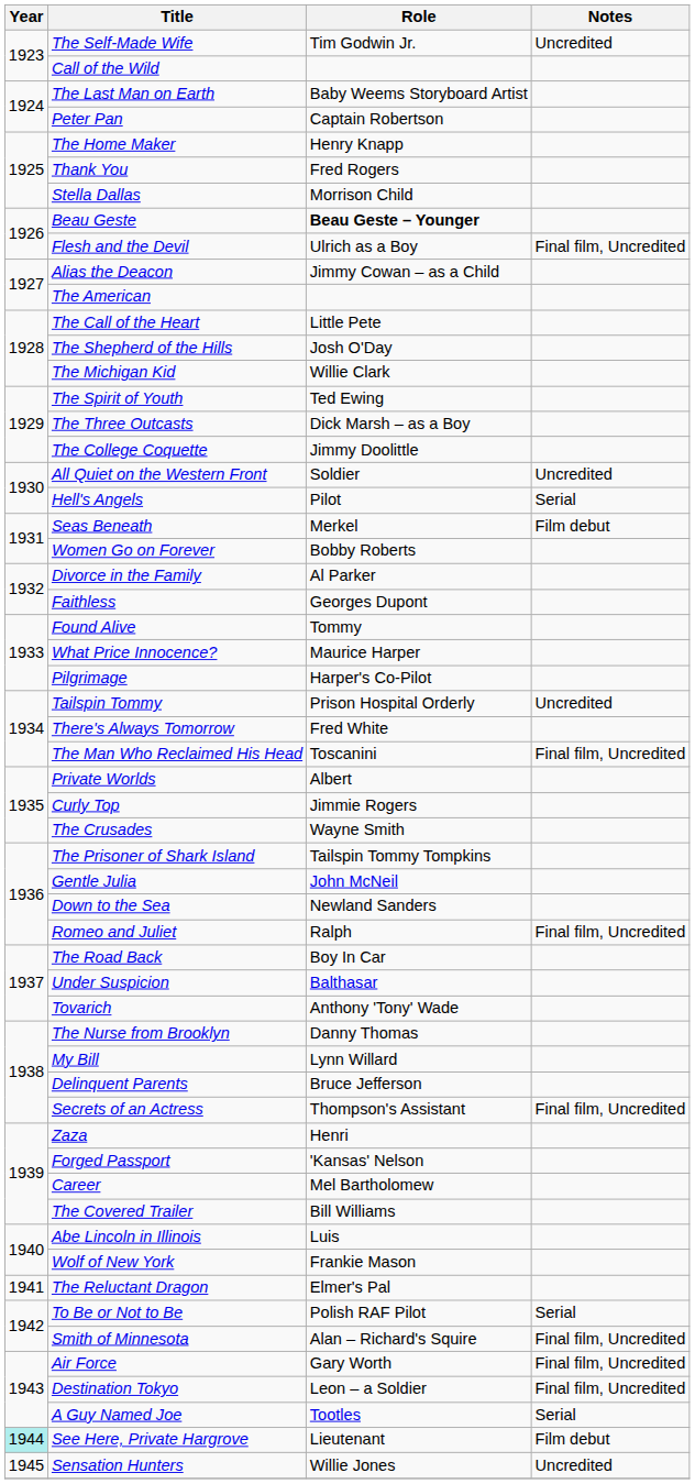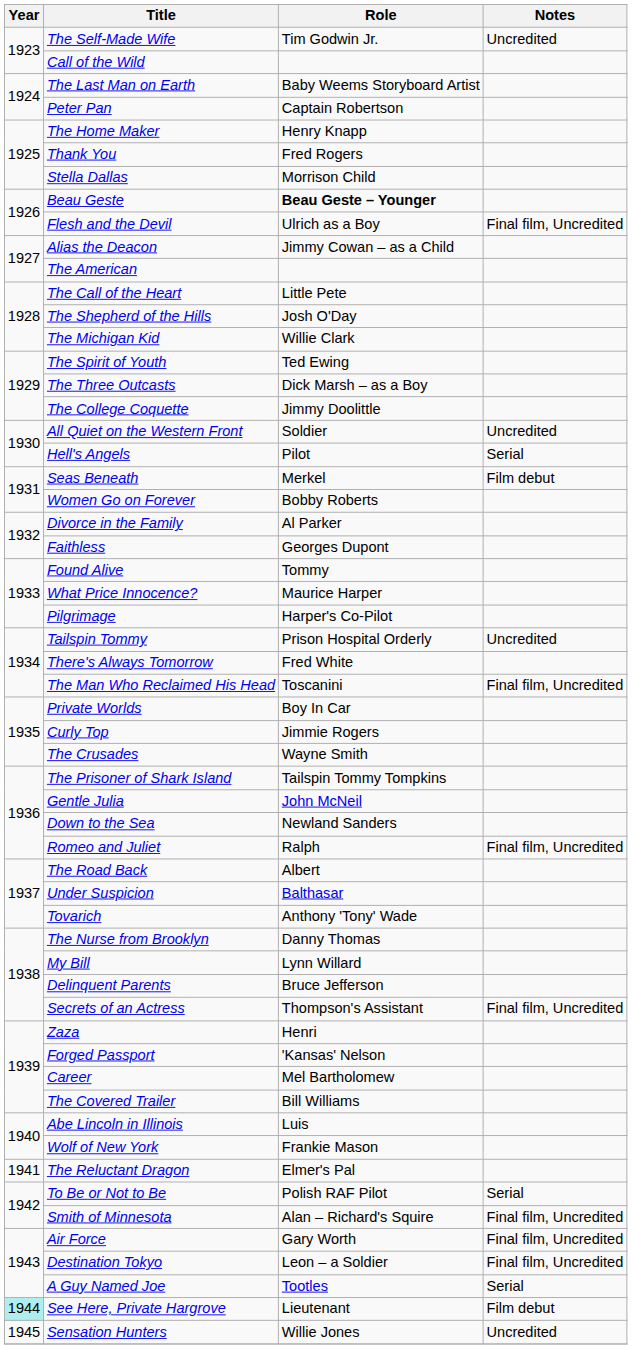 <table class="wikitable">
 <tr>
 <th>Year</th>
 <th>Title</th>
 <th>Role</th>
 <th>Notes</th>
 </tr>
 <tr>
 <td rowspan=2>1923</td>
 <td><em><a href='#'>The Self-Made Wife</a></em></td>
 <td>Tim Godwin Jr.</td>
 <td>Uncredited</td>
 </tr>
 <tr>
 <td><em><a href='#'>Call of the Wild</a></em></td>
 <td></td>
 <td></td>
 </tr>
 <tr>
 <td rowspan=2>1924</td>
 <td><em><a href='#'>The Last Man on Earth</a></em></td>
 <td>Baby Weems Storyboard Artist</td>
 <td></td>
 </tr>
 <tr>
 <td><em><a href='#'>Peter Pan</a></em></td>
 <td>Captain Robertson</td>
 <td></td>
 </tr>
 <tr>
 <td rowspan=3>1925</td>
 <td><em><a href='#'>The Home Maker</a></em></td>
 <td>Henry Knapp</td>
 <td></td>
 </tr>
 <tr>
 <td><em><a href='#'>Thank You</a></em></td>
 <td>Fred Rogers</td>
 <td></td>
 </tr>
 <tr>
 <td><em><a href='#'>Stella Dallas</a></em></td>
 <td>Morrison Child</td>
 <td></td>
 </tr>
 <tr>
 <td rowspan=2>1926</td>
 <td><em><a href='#'>Beau Geste</a></em></td>
 <td><strong>Beau Geste – Younger</strong></td>
 <td></td>
 </tr>
 <tr>
 <td><em><a href='#'>Flesh and the Devil</a></em></td>
 <td>Ulrich as a Boy</td>
 <td>Final film, Uncredited</td>
 </tr>
 <tr>
 <td rowspan=2>1927</td>
 <td><em><a href='#'>Alias the Deacon</a></em></td>
 <td>Jimmy Cowan – as a Child</td>
 <td></td>
 </tr>
 <tr>
 <td><em><a href='#'>The American</a></em></td>
 <td></td>
 <td></td>
 </tr>
 <tr>
 <td rowspan=3>1928</td>
 <td><em><a href='#'>The Call of the Heart</a></em></td>
 <td>Little Pete</td>
 <td></td>
 </tr>
 <tr>
 <td><em><a href='#'>The Shepherd of the Hills</a></em></td>
 <td>Josh O'Day</td>
 <td></td>
 </tr>
 <tr>
 <td><em><a href='#'>The Michigan Kid</a></em></td>
 <td>Willie Clark</td>
 <td></td>
 </tr>
 <tr>
 <td rowspan=3>1929</td>
 <td><em><a href='#'>The Spirit of Youth</a></em></td>
 <td>Ted Ewing</td>
 <td></td>
 </tr>
 <tr>
 <td><em><a href='#'>The Three Outcasts</a></em></td>
 <td>Dick Marsh – as a Boy</td>
 <td></td>
 </tr>
 <tr>
 <td><em><a href='#'>The College Coquette</a></em></td>
 <td>Jimmy Doolittle</td>
 <td></td>
 </tr>
 <tr>
 <td rowspan=2>1930</td>
 <td><em><a href='#'>All Quiet on the Western Front</a></em></td>
 <td>Soldier</td>
 <td>Uncredited</td>
 </tr>
 <tr>
 <td><em><a href='#'>Hell's Angels</a></em></td>
 <td>Pilot</td>
 <td>Serial</td>
 </tr>
 <tr>
 <td rowspan=2>1931</td>
 <td><em><a href='#'>Seas Beneath</a></em></td>
 <td>Merkel</td>
 <td>Film debut</td>
 </tr>
 <tr>
 <td><em><a href='#'>Women Go on Forever</a></em></td>
 <td>Bobby Roberts</td>
 <td></td>
 </tr>
 <tr>
 <td rowspan=2>1932</td>
 <td><em><a href='#'>Divorce in the Family</a></em></td>
 <td>Al Parker</td>
 <td></td>
 </tr>
 <tr>
 <td><em><a href='#'>Faithless</a></em></td>
 <td>Georges Dupont</td>
 <td></td>
 </tr>
 <tr>
 <td rowspan=3>1933</td>
 <td><em><a href='#'>Found Alive</a></em></td>
 <td>Tommy</td>
 <td></td>
 </tr>
 <tr>
 <td><em><a href='#'>What Price Innocence?</a></em></td>
 <td>Maurice Harper</td>
 <td></td>
 </tr>
 <tr>
 <td><em><a href='#'>Pilgrimage</a></em></td>
 <td>Harper's Co-Pilot</td>
 <td></td>
 </tr>
 <tr>
 <td rowspan=3>1934</td>
 <td><em><a href='#'>Tailspin Tommy</a></em></td>
 <td>Prison Hospital Orderly</td>
 <td>Uncredited</td>
 </tr>
 <tr>
 <td><em><a href='#'>There's Always Tomorrow</a></em></td>
 <td>Fred White</td>
 <td></td>
 </tr>
 <tr>
 <td><em><a href='#'>The Man Who Reclaimed His Head</a></em></td>
 <td>Toscanini</td>
 <td>Final film, Uncredited</td>
 </tr>
 <tr>
 <td rowspan=3>1935</td>
 <td><em><a href='#'>Private Worlds</a></em></td>
-<td>Albert</td>
+<td>Boy In Car</td>
 <td></td>
 </tr>
 <tr>
 <td><em><a href='#'>Curly Top</a></em></td>
 <td>Jimmie Rogers</td>
 <td></td>
 </tr>
 <tr>
 <td><em><a href='#'>The Crusades</a></em></td>
 <td>Wayne Smith</td>
 <td></td>
 </tr>
 <tr>
 <td rowspan=4>1936</td>
 <td><em><a href='#'>The Prisoner of Shark Island</a></em></td>
 <td>Tailspin Tommy Tompkins</td>
 <td></td>
 </tr>
 <tr>
 <td><em><a href='#'>Gentle Julia</a></em></td>
 <td><a href='#'>John McNeil</a></td>
 <td></td>
 </tr>
 <tr>
 <td><em><a href='#'>Down to the Sea</a></em></td>
 <td>Newland Sanders</td>
 <td></td>
 </tr>
 <tr>
 <td><em><a href='#'>Romeo and Juliet</a></em></td>
 <td>Ralph</td>
 <td>Final film, Uncredited</td>
 </tr>
 <tr>
 <td rowspan=3>1937</td>
 <td><em><a href='#'>The Road Back</a></em></td>
-<td>Boy In Car</td>
+<td>Albert</td>
 <td></td>
 </tr>
 <tr>
 <td><em><a href='#'>Under Suspicion</a></em></td>
 <td><a href='#'>Balthasar</a></td>
 <td></td>
 </tr>
 <tr>
 <td><em><a href='#'>Tovarich</a></em></td>
 <td>Anthony 'Tony' Wade</td>
 <td></td>
 </tr>
 <tr>
 <td rowspan=4>1938</td>
 <td><em><a href='#'>The Nurse from Brooklyn</a></em></td>
 <td>Danny Thomas</td>
 <td></td>
 </tr>
 <tr>
 <td><em><a href='#'>My Bill</a></em></td>
 <td>Lynn Willard</td>
 <td></td>
 </tr>
 <tr>
 <td><em><a href='#'>Delinquent Parents</a></em></td>
 <td>Bruce Jefferson</td>
 <td></td>
 </tr>
 <tr>
 <td><em><a href='#'>Secrets of an Actress</a></em></td>
 <td>Thompson's Assistant</td>
 <td>Final film, Uncredited</td>
 </tr>
 <tr>
 <td rowspan=4>1939</td>
 <td><em><a href='#'>Zaza</a></em></td>
 <td>Henri</td>
 <td></td>
 </tr>
 <tr>
 <td><em><a href='#'>Forged Passport</a></em></td>
 <td>'Kansas' Nelson</td>
 <td></td>
 </tr>
 <tr>
 <td><em><a href='#'>Career</a></em></td>
 <td>Mel Bartholomew</td>
 <td></td>
 </tr>
 <tr>
 <td><em><a href='#'>The Covered Trailer</a></em></td>
 <td>Bill Williams</td>
 <td></td>
 </tr>
 <tr>
 <td rowspan=2>1940</td>
 <td><em><a href='#'>Abe Lincoln in Illinois</a></em></td>
 <td>Luis</td>
 <td></td>
 </tr>
 <tr>
 <td><em><a href='#'>Wolf of New York</a></em></td>
 <td>Frankie Mason</td>
 <td></td>
 </tr>
 <tr>
 <td>1941</td>
 <td><em><a href='#'>The Reluctant Dragon</a></em></td>
 <td>Elmer's Pal</td>
 <td></td>
 </tr>
 <tr>
 <td rowspan=2>1942</td>
 <td><em><a href='#'>To Be or Not to Be</a></em></td>
 <td>Polish RAF Pilot</td>
 <td>Serial</td>
 </tr>
 <tr>
 <td><em><a href='#'>Smith of Minnesota</a></em></td>
 <td>Alan – Richard's Squire</td>
 <td>Final film, Uncredited</td>
 </tr>
 <tr>
 <td rowspan=3>1943</td>
 <td><em><a href='#'>Air Force</a></em></td>
 <td>Gary Worth</td>
 <td>Final film, Uncredited</td>
 </tr>
 <tr>
 <td><em><a href='#'>Destination Tokyo</a></em></td>
 <td>Leon – a Soldier</td>
 <td>Final film, Uncredited</td>
 </tr>
 <tr>
 <td><em><a href='#'>A Guy Named Joe</a></em></td>
 <td><a href='#'>Tootles</a></td>
 <td>Serial</td>
 </tr>
 <tr>
 <td style="background: paleturquoise;">1944</td>
 <td><em><a href='#'>See Here, Private Hargrove</a></em></td>
 <td>Lieutenant</td>
 <td>Film debut</td>
 </tr>
 <tr>
 <td>1945</td>
 <td><em><a href='#'>Sensation Hunters</a></em></td>
 <td>Willie Jones</td>
 <td>Uncredited</td>
 </tr>
 <tr>
 </tr>
 </table>
